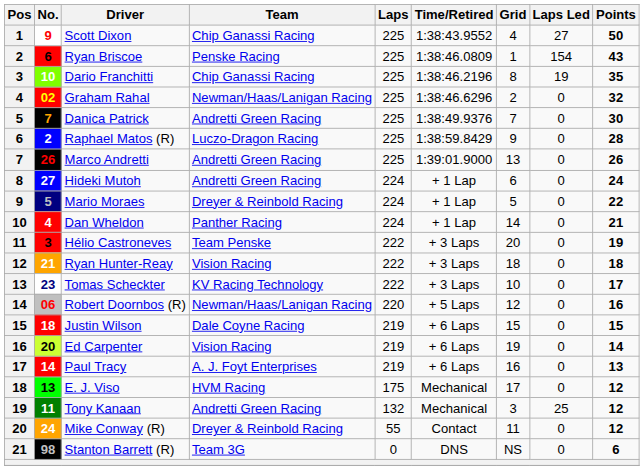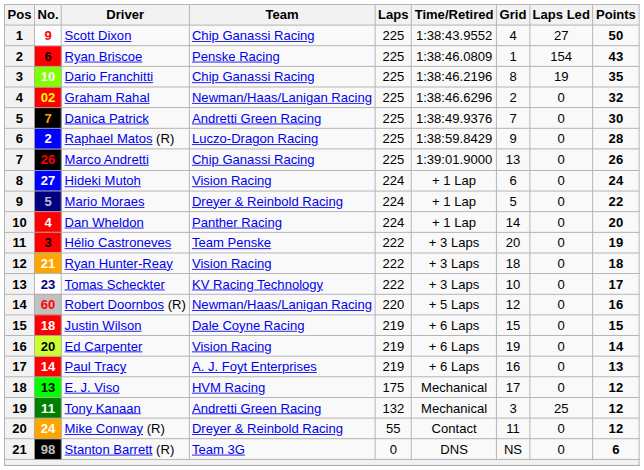 <table class="wikitable" style="font-size:95%;">
 <tr>
 <th>Pos</th>
 <th>No.</th>
 <th>Driver</th>
 <th>Team</th>
 <th>Laps</th>
 <th>Time/Retired</th>
 <th>Grid</th>
 <th>Laps Led</th>
 <th>Points</th>
 </tr>
 <tr>
 <th>1</th>
 <td style="background:#FFFFFF; color:red;" align=center><strong>9</strong></td>
 <td> <a href='#'>Scott Dixon</a></td>
 <td><a href='#'>Chip Ganassi Racing</a></td>
 <td align=center>225</td>
 <td align=center>1:38:43.9552</td>
 <td align=center>4</td>
 <td align=center>27</td>
 <td align=center><strong>50</strong></td>
 </tr>
 <tr>
 <th>2</th>
 <td style="background:#FF0000; color:black;" align="center"><strong>6</strong></td>
 <td> <a href='#'>Ryan Briscoe</a></td>
 <td><a href='#'>Penske Racing</a></td>
 <td align=center>225</td>
 <td align=center>1:38:46.0809</td>
 <td align=center>1</td>
 <td align=center>154</td>
 <td align=center><strong>43</strong></td>
 </tr>
 <tr>
 <th>3</th>
 <td style="background:#7FFF00; color:white;" align=center><strong>10</strong></td>
 <td> <a href='#'>Dario Franchitti</a></td>
 <td><a href='#'>Chip Ganassi Racing</a></td>
 <td align=center>225</td>
 <td align=center>1:38:46.2196</td>
 <td align=center>8</td>
 <td align=center>19</td>
 <td align=center><strong>35</strong></td>
 </tr>
 <tr>
 <th>4</th>
 <td style="background:red; color:yellow;" align=center><strong>02</strong></td>
 <td> <a href='#'>Graham Rahal</a></td>
 <td><a href='#'>Newman/Haas/Lanigan Racing</a></td>
 <td align=center>225</td>
 <td align=center>1:38:46.6296</td>
 <td align=center>2</td>
 <td align=center>0</td>
 <td align=center><strong>32</strong></td>
 </tr>
 <tr>
 <th>5</th>
 <td style="background:#000000; color:orange;" align=center><strong>7</strong></td>
 <td> <a href='#'>Danica Patrick</a></td>
 <td><a href='#'>Andretti Green Racing</a></td>
 <td align=center>225</td>
 <td align=center>1:38:49.9376</td>
 <td align=center>7</td>
 <td align=center>0</td>
 <td align=center><strong>30</strong></td>
 </tr>
 <tr>
 <th>6</th>
 <td style="background:blue; color:white;" align=center><strong>2</strong></td>
 <td> <a href='#'>Raphael Matos</a> (R)</td>
 <td><a href='#'>Luczo-Dragon Racing</a></td>
 <td align=center>225</td>
 <td align=center>1:38:59.8429</td>
 <td align=center>9</td>
 <td align=center>0</td>
 <td align=center><strong>28</strong></td>
 </tr>
 <tr>
 <th>7</th>
 <td style="background:black; color:red;" align=center><strong>26</strong></td>
 <td> <a href='#'>Marco Andretti</a></td>
-<td><a href='#'>Andretti Green Racing</a></td>
+<td><a href='#'>Chip Ganassi Racing</a></td>
 <td align=center>225</td>
 <td align=center>1:39:01.9000</td>
 <td align=center>13</td>
 <td align=center>0</td>
 <td align=center><strong>26</strong></td>
 </tr>
 <tr>
 <th>8</th>
 <td style="background:blue; color:white;" align=center><strong>27</strong></td>
 <td> <a href='#'>Hideki Mutoh</a></td>
-<td><a href='#'>Andretti Green Racing</a></td>
+<td><a href='#'>Vision Racing</a></td>
 <td align=center>224</td>
 <td align=center>+ 1 Lap</td>
 <td align=center>6</td>
 <td align=center>0</td>
 <td align=center><strong>24</strong></td>
 </tr>
 <tr>
 <th>9</th>
 <td style="background:navy; color:silver;" align=center><strong>5</strong></td>
 <td> <a href='#'>Mario Moraes</a></td>
 <td><a href='#'>Dreyer & Reinbold Racing</a></td>
 <td align=center>224</td>
 <td align=center>+ 1 Lap</td>
 <td align=center>5</td>
 <td align=center>0</td>
 <td align=center><strong>22</strong></td>
 </tr>
 <tr>
 <th>10</th>
 <td style="background:red; color:white;" align=center><strong>4</strong></td>
 <td> <a href='#'>Dan Wheldon</a></td>
 <td><a href='#'>Panther Racing</a></td>
 <td align=center>224</td>
 <td align=center>+ 1 Lap</td>
 <td align=center>14</td>
 <td align=center>0</td>
-<td align=center><strong>21</strong></td>
+<td align=center><strong>20</strong></td>
 </tr>
 <tr>
 <th>11</th>
 <td style="background:#FF0000; color:black;" align=center><strong>3</strong></td>
 <td> <a href='#'>Hélio Castroneves</a></td>
 <td><a href='#'>Team Penske</a></td>
 <td align=center>222</td>
 <td align=center>+ 3 Laps</td>
 <td align=center>20</td>
 <td align=center>0</td>
 <td align=center><strong>19</strong></td>
 </tr>
 <tr>
 <th>12</th>
 <td style="background:orange; color:white;" align=center><strong>21</strong></td>
 <td> <a href='#'>Ryan Hunter-Reay</a></td>
 <td><a href='#'>Vision Racing</a></td>
 <td align=center>222</td>
 <td align=center>+ 3 Laps</td>
 <td align=center>18</td>
 <td align=center>0</td>
 <td align=center><strong>18</strong></td>
 </tr>
 <tr>
 <th>13</th>
 <td style="background:white; color:navy;" align=center><strong>23</strong></td>
 <td> <a href='#'>Tomas Scheckter</a></td>
 <td><a href='#'>KV Racing Technology</a></td>
 <td align=center>222</td>
 <td align=center>+ 3 Laps</td>
 <td align=center>10</td>
 <td align=center>0</td>
 <td align=center><strong>17</strong></td>
 </tr>
 <tr>
 <th>14</th>
-<td style="background:silver; color:red;" align=center><strong>06</strong></td>
+<td style="background:silver; color:red;" align=center><strong>60</strong></td>
 <td> <a href='#'>Robert Doornbos</a> (R)</td>
 <td><a href='#'>Newman/Haas/Lanigan Racing</a></td>
 <td align=center>220</td>
 <td align=center>+ 5 Laps</td>
 <td align=center>12</td>
 <td align=center>0</td>
 <td align=center><strong>16</strong></td>
 </tr>
 <tr>
 <th>15</th>
 <td style="background:red; color:white;" align=center><strong>18</strong></td>
 <td> <a href='#'>Justin Wilson</a></td>
 <td><a href='#'>Dale Coyne Racing</a></td>
 <td align=center>219</td>
 <td align=center>+ 6 Laps</td>
 <td align=center>15</td>
 <td align=center>0</td>
 <td align=center><strong>15</strong></td>
 </tr>
 <tr>
 <th>16</th>
 <td style="background:#CCFF33; color:black;" align=center><strong>20</strong></td>
 <td> <a href='#'>Ed Carpenter</a></td>
 <td><a href='#'>Vision Racing</a></td>
 <td align=center>219</td>
 <td align=center>+ 6 Laps</td>
 <td align=center>19</td>
 <td align=center>0</td>
 <td align=center><strong>14</strong></td>
 </tr>
 <tr>
 <th>17</th>
 <td style="background:#FF0000; color:white;" align=center><strong>14</strong></td>
 <td> <a href='#'>Paul Tracy</a></td>
 <td><a href='#'>A. J. Foyt Enterprises</a></td>
 <td align=center>219</td>
 <td align=center>+ 6 Laps</td>
 <td align=center>16</td>
 <td align=center>0</td>
 <td align=center><strong>13</strong></td>
 </tr>
 <tr>
 <th>18</th>
 <td style="background:lime; color:black;" align=center><strong>13</strong></td>
 <td> <a href='#'>E. J. Viso</a></td>
 <td><a href='#'>HVM Racing</a></td>
 <td align=center>175</td>
 <td align=center>Mechanical</td>
 <td align=center>17</td>
 <td align=center>0</td>
 <td align=center><strong>12</strong></td>
 </tr>
 <tr>
 <th>19</th>
 <td style="background:green; color:white;" align=center><strong>11</strong></td>
 <td> <a href='#'>Tony Kanaan</a></td>
 <td><a href='#'>Andretti Green Racing</a></td>
 <td align=center>132</td>
 <td align=center>Mechanical</td>
 <td align=center>3</td>
 <td align=center>25</td>
 <td align=center><strong>12</strong></td>
 </tr>
 <tr>
 <th>20</th>
 <td style="background:orange; color:white;" align=center><strong>24</strong></td>
 <td> <a href='#'>Mike Conway</a> (R)</td>
 <td><a href='#'>Dreyer & Reinbold Racing</a></td>
 <td align=center>55</td>
 <td align=center>Contact</td>
 <td align=center>11</td>
 <td align=center>0</td>
 <td align=center><strong>12</strong></td>
 </tr>
 <tr>
 <th>21</th>
 <td style="background:black; color:silver;" align=center><strong>98</strong></td>
 <td> <a href='#'>Stanton Barrett</a> (R)</td>
 <td><a href='#'>Team 3G</a></td>
 <td align=center>0</td>
 <td align=center>DNS</td>
 <td align=center>NS</td>
 <td align=center>0</td>
 <td align=center><strong>6</strong></td>
 </tr>
 <tr>
 <th colspan=9></th>
 </tr>
 <tr>
 </tr>
 </table>
